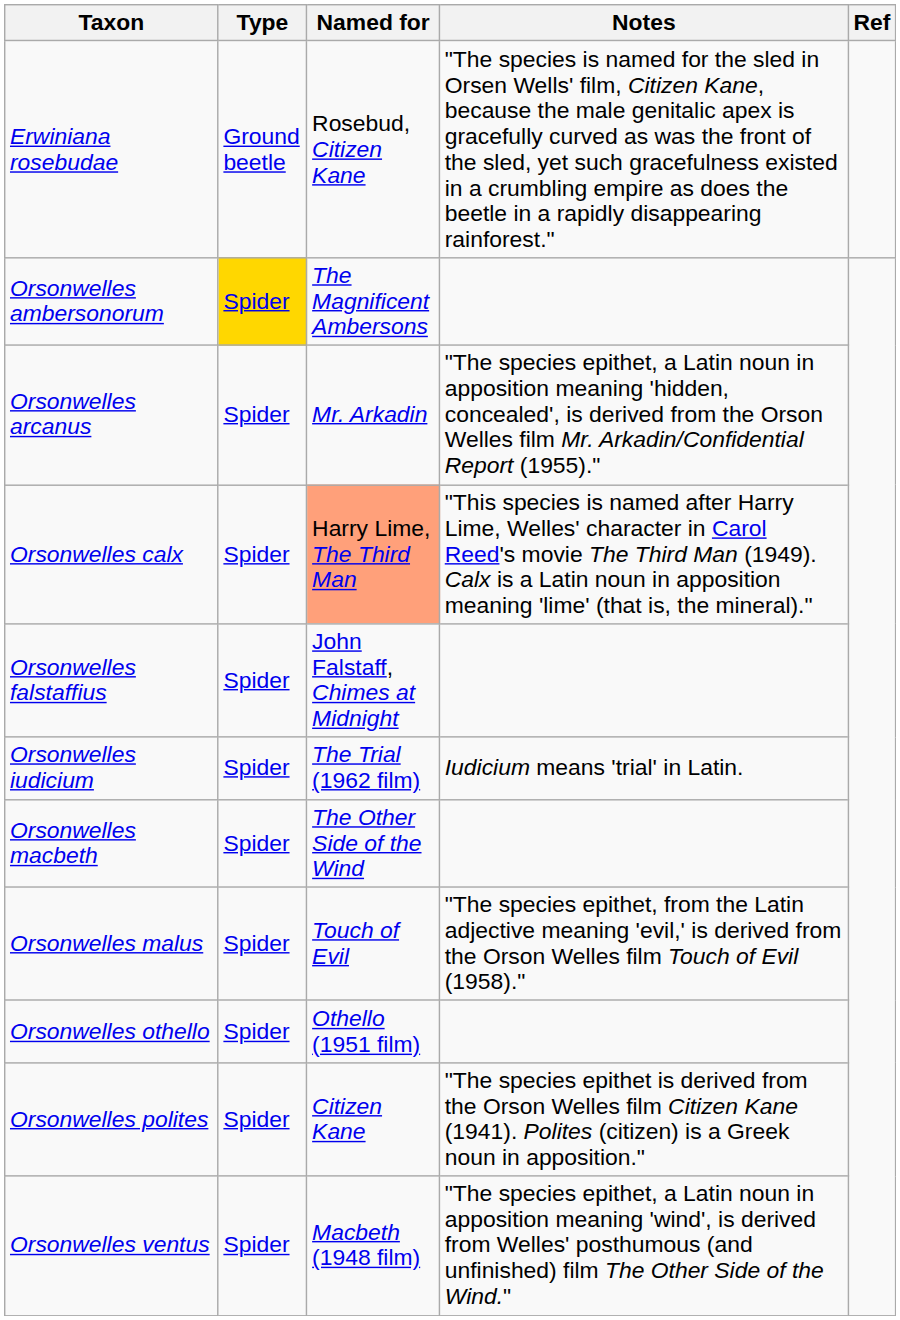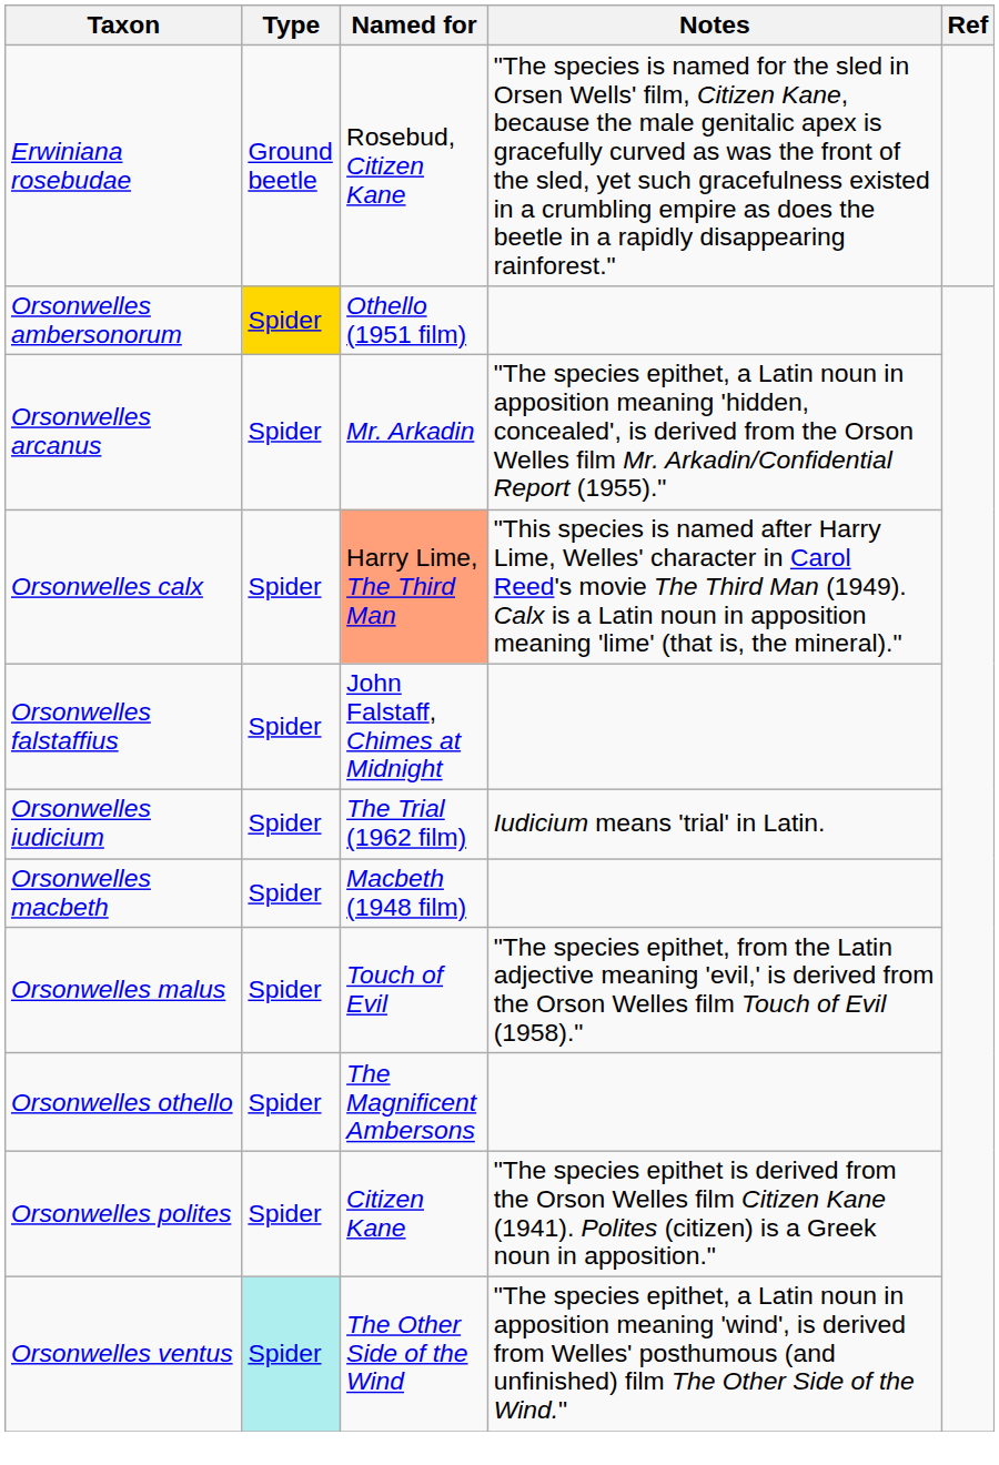 <table class="wikitable sortable" width="100%">
 <tr>
 <th style="width:25%;">Taxon</th>
 <th style="width:10%;">Type</th>
 <th style="width:15%;">Named for</th>
 <th style="width:50%;">Notes</th>
 <th class="unsortable">Ref</th>
 </tr>
 <tr>
 <td><em><a href='#'>Erwiniana rosebudae</a></em> </td>
 <td><a href='#'>Ground beetle</a></td>
 <td>Rosebud, <em><a href='#'>Citizen Kane</a></em></td>
 <td>"The species is named for the sled in Orsen Wells' film, <em>Citizen Kane</em>, because the male genitalic apex is gracefully curved as was the front of the sled, yet such gracefulness existed in a crumbling empire as does the beetle in a rapidly disappearing rainforest."</td>
 <td></td>
 </tr>
 <tr>
 <td><em><a href='#'>Orsonwelles ambersonorum</a></em> </td>
 <td style="background: gold;"><a href='#'>Spider</a></td>
-<td><em><a href='#'>The Magnificent Ambersons</a></em></td>
+<td><a href='#'><em>Othello</em> (1951 film)</a></td>
 <td></td>
 <td rowspan="10"></td>
 </tr>
 <tr>
 <td><em><a href='#'>Orsonwelles arcanus</a></em> </td>
 <td><a href='#'>Spider</a></td>
 <td><em><a href='#'>Mr. Arkadin</a></em></td>
 <td>"The species epithet, a Latin noun in apposition meaning 'hidden, concealed', is derived from the Orson Welles film <em>Mr. Arkadin/Confidential Report</em> (1955)."</td>
 </tr>
 <tr>
 <td><em><a href='#'>Orsonwelles calx</a></em> </td>
 <td><a href='#'>Spider</a></td>
 <td style="background: lightsalmon;">Harry Lime, <em><a href='#'>The Third Man</a></em></td>
 <td>"This species is named after Harry Lime, Welles' character in <a href='#'>Carol Reed</a>'s movie <em>The Third Man</em> (1949). <em>Calx</em> is a Latin noun in apposition meaning 'lime' (that is, the mineral)."</td>
 </tr>
 <tr>
 <td><em><a href='#'>Orsonwelles falstaffius</a></em> </td>
 <td><a href='#'>Spider</a></td>
 <td><a href='#'>John Falstaff</a>, <em><a href='#'>Chimes at Midnight</a></em></td>
 <td></td>
 </tr>
 <tr>
 <td><em><a href='#'>Orsonwelles iudicium</a></em> </td>
 <td><a href='#'>Spider</a></td>
 <td><a href='#'><em>The Trial</em> (1962 film)</a></td>
 <td><em>Iudicium</em> means 'trial' in Latin.</td>
 </tr>
 <tr>
 <td><em><a href='#'>Orsonwelles macbeth</a></em> </td>
 <td><a href='#'>Spider</a></td>
-<td><em><a href='#'>The Other Side of the Wind</a></em></td>
+<td><a href='#'><em>Macbeth</em> (1948 film)</a></td>
 <td></td>
 </tr>
 <tr>
 <td><em><a href='#'>Orsonwelles malus</a></em> </td>
 <td><a href='#'>Spider</a></td>
 <td><em><a href='#'>Touch of Evil</a></em></td>
 <td>"The species epithet, from the Latin adjective meaning 'evil,' is derived from the Orson Welles film <em>Touch of Evil</em> (1958)."</td>
 </tr>
 <tr>
 <td><em><a href='#'>Orsonwelles othello</a></em> </td>
 <td><a href='#'>Spider</a></td>
-<td><a href='#'><em>Othello</em> (1951 film)</a></td>
+<td><em><a href='#'>The Magnificent Ambersons</a></em></td>
 <td></td>
 </tr>
 <tr>
 <td><em><a href='#'>Orsonwelles polites</a></em> </td>
 <td><a href='#'>Spider</a></td>
 <td><em><a href='#'>Citizen Kane</a></em></td>
 <td>"The species epithet is derived from the Orson Welles film <em>Citizen Kane</em> (1941). <em>Polites</em> (citizen) is a Greek noun in apposition."</td>
 </tr>
 <tr>
 <td><em><a href='#'>Orsonwelles ventus</a></em> </td>
-<td><a href='#'>Spider</a></td>
-<td><a href='#'><em>Macbeth</em> (1948 film)</a></td>
+<td style="background: paleturquoise;"><a href='#'>Spider</a></td>
+<td><em><a href='#'>The Other Side of the Wind</a></em></td>
 <td>"The species epithet, a Latin noun in apposition meaning 'wind', is derived from Welles' posthumous (and unfinished) film <em>The Other Side of the Wind.</em>"</td>
 </tr>
 <tr>
 </tr>
 </table>
